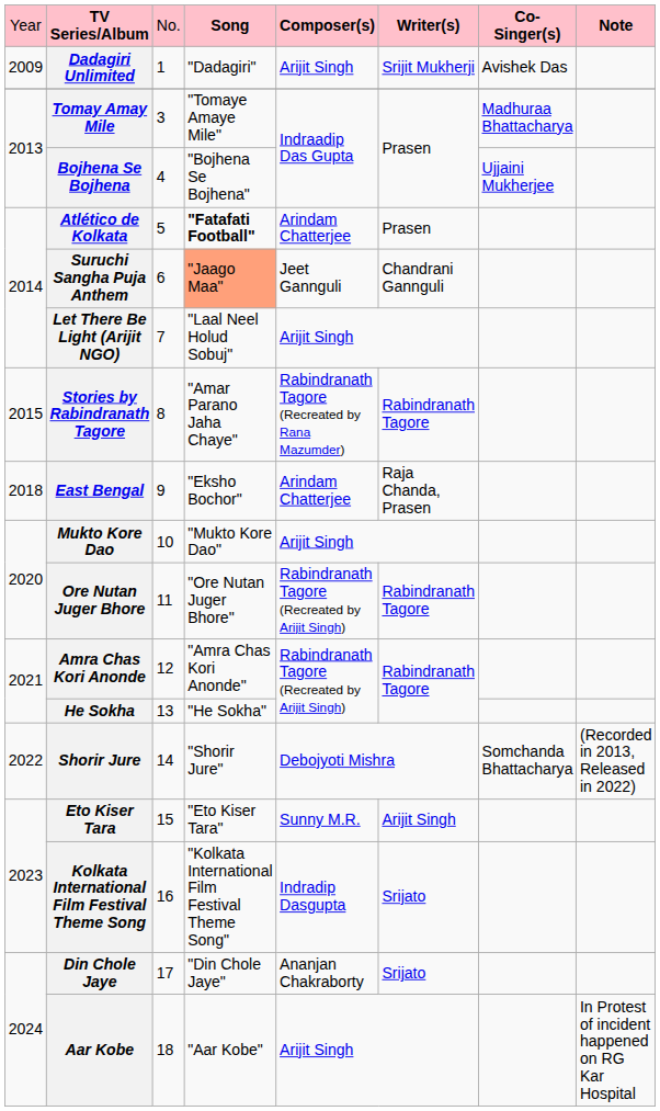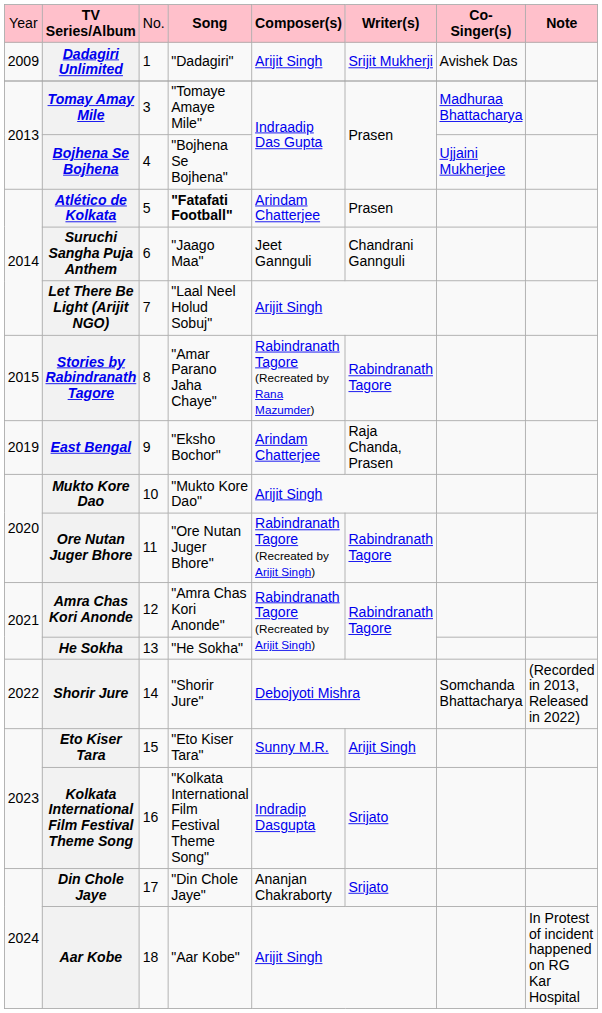 <table class="wikitable plainrowheaders" style="width:100%;" textcolor:#000;">
 <tr style="background:Pink; text-align:center;">
 <td>Year</td>
 <td scope="col" style="width:24%;"><strong>TV Series/Album</strong></td>
 <td>No.</td>
 <td scope="col" style="width:23%;"><strong>Song</strong></td>
 <td scope="col" style="width:20%;"><strong>Composer(s)</strong></td>
 <td scope="col" style="width:16%;"><strong>Writer(s)</strong></td>
 <td scope="col" style="width:18%;"><strong>Co-Singer(s)</strong></td>
 <td scope="col" style="width:18%;"><strong>Note</strong></td>
 </tr>
 <tr>
 <td>2009</td>
 <th scope="row"><em><a href='#'>Dadagiri Unlimited</a></em></th>
 <td>1</td>
 <td>"Dadagiri"</td>
 <td><a href='#'>Arijit Singh</a></td>
 <td><a href='#'>Srijit Mukherji</a></td>
 <td>Avishek Das</td>
 <td></td>
 </tr>
 <tr>
 </tr>
 <tr>
 <td rowspan="2">2013</td>
 <th scope="row"><em><a href='#'>Tomay Amay Mile</a></em></th>
 <td>3</td>
 <td>"Tomaye Amaye Mile"</td>
 <td rowspan="2"><a href='#'>Indraadip Das Gupta</a></td>
 <td rowspan="2">Prasen</td>
 <td><a href='#'>Madhuraa Bhattacharya</a></td>
 <td></td>
 </tr>
 <tr>
 <th scope="row"><em><a href='#'>Bojhena Se Bojhena</a></em></th>
 <td>4</td>
 <td>"Bojhena Se Bojhena"</td>
 <td><a href='#'>Ujjaini Mukherjee</a></td>
 <td></td>
 </tr>
 <tr>
 <td rowspan="3">2014</td>
 <th scope="row"><em><a href='#'>Atlético de Kolkata</a></em></th>
 <td>5</td>
 <td><strong>"Fatafati Football"</strong></td>
 <td><a href='#'>Arindam Chatterjee</a></td>
 <td>Prasen</td>
 <td></td>
 <td></td>
 </tr>
 <tr>
 <th scope="row"><em>Suruchi Sangha Puja Anthem</em></th>
 <td>6</td>
-<td style="background: lightsalmon;">"Jaago Maa"</td>
+<td>"Jaago Maa"</td>
 <td>Jeet Gannguli</td>
 <td>Chandrani Gannguli</td>
 <td></td>
 <td></td>
 </tr>
 <tr>
 <th scope="row"><em>Let There Be Light (Arijit NGO)</em></th>
 <td>7</td>
 <td>"Laal Neel Holud Sobuj"</td>
 <td colspan="2"><a href='#'>Arijit Singh</a></td>
 <td></td>
 <td></td>
 </tr>
 <tr>
 <td>2015</td>
 <th scope="row"><em><a href='#'>Stories by Rabindranath Tagore</a></em></th>
 <td>8</td>
 <td>"Amar Parano Jaha Chaye"</td>
 <td><a href='#'>Rabindranath Tagore</a><br><small>(Recreated by <a href='#'>Rana Mazumder</a>)</small></td>
 <td><a href='#'>Rabindranath Tagore</a></td>
 <td></td>
 <td></td>
 </tr>
 <tr>
-<td>2018</td>
+<td>2019</td>
 <th scope="row"><em><a href='#'>East Bengal</a></em></th>
 <td>9</td>
 <td>"Eksho Bochor"</td>
 <td><a href='#'>Arindam Chatterjee</a></td>
 <td>Raja Chanda, Prasen</td>
 <td></td>
 <td></td>
 </tr>
 <tr>
 <td rowspan="2">2020</td>
 <th scope="row"><em>Mukto Kore Dao</em></th>
 <td>10</td>
 <td>"Mukto Kore Dao"</td>
 <td colspan="2"><a href='#'>Arijit Singh</a></td>
 <td></td>
 <td></td>
 </tr>
 <tr>
 <th scope="row"><em>Ore Nutan Juger Bhore</em></th>
 <td>11</td>
 <td>"Ore Nutan Juger Bhore"</td>
 <td><a href='#'>Rabindranath Tagore</a><br><small>(Recreated by <a href='#'>Arijit Singh</a>)</small></td>
 <td><a href='#'>Rabindranath Tagore</a></td>
 <td></td>
 <td></td>
 </tr>
 <tr>
 <td rowspan="2">2021</td>
 <th scope="row"><em>Amra Chas Kori Anonde</em></th>
 <td>12</td>
 <td>"Amra Chas Kori Anonde"</td>
 <td rowspan="2"><a href='#'>Rabindranath Tagore</a><br><small>(Recreated by <a href='#'>Arijit Singh</a>)</small></td>
 <td rowspan="2"><a href='#'>Rabindranath Tagore</a></td>
 <td></td>
 <td></td>
 </tr>
 <tr>
 <th scope="row"><em>He Sokha</em></th>
 <td>13</td>
 <td>"He Sokha"</td>
 <td></td>
 <td></td>
 </tr>
 <tr>
 <td>2022</td>
 <th scope="row"><em>Shorir Jure</em></th>
 <td>14</td>
 <td>"Shorir Jure"</td>
 <td colspan="2"><a href='#'>Debojyoti Mishra</a></td>
 <td>Somchanda Bhattacharya</td>
 <td>(Recorded in 2013, Released in 2022)</td>
 </tr>
 <tr>
 <td rowspan="2">2023</td>
 <th scope="row"><em>Eto Kiser Tara</em></th>
 <td>15</td>
 <td>"Eto Kiser Tara"</td>
 <td><a href='#'>Sunny M.R.</a></td>
 <td><a href='#'>Arijit Singh</a></td>
 <td></td>
 <td></td>
 </tr>
 <tr>
 <th scope="row"><em>Kolkata International Film Festival Theme Song</em></th>
 <td>16</td>
 <td>"Kolkata International Film Festival Theme Song"</td>
 <td><a href='#'>Indradip Dasgupta</a></td>
 <td><a href='#'>Srijato</a></td>
 <td></td>
 <td></td>
 </tr>
 <tr>
 <td rowspan="2">2024</td>
 <th scope="row"><em>Din Chole Jaye</em></th>
 <td>17</td>
 <td>"Din Chole Jaye"</td>
 <td>Ananjan Chakraborty</td>
 <td><a href='#'>Srijato</a></td>
 <td></td>
 <td></td>
 </tr>
 <tr>
 <th scope="row"><em>Aar Kobe</em></th>
 <td>18</td>
 <td>"Aar Kobe"</td>
 <td colspan="2"><a href='#'>Arijit Singh</a></td>
 <td></td>
 <td>In Protest of incident happened on RG Kar Hospital</td>
 </tr>
 </table>
